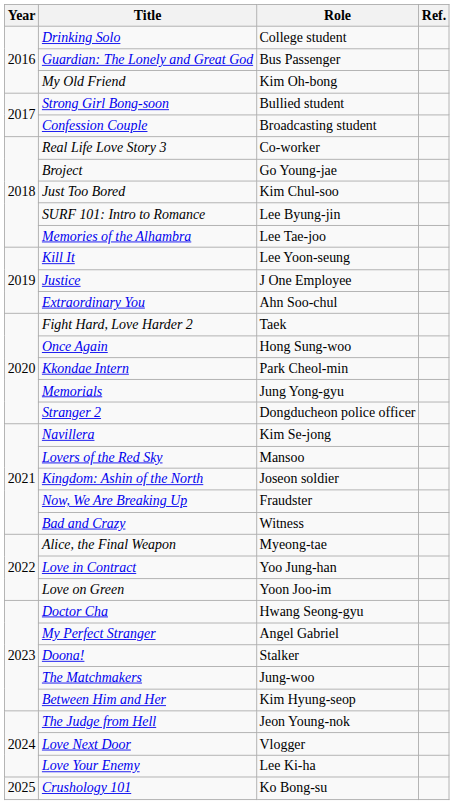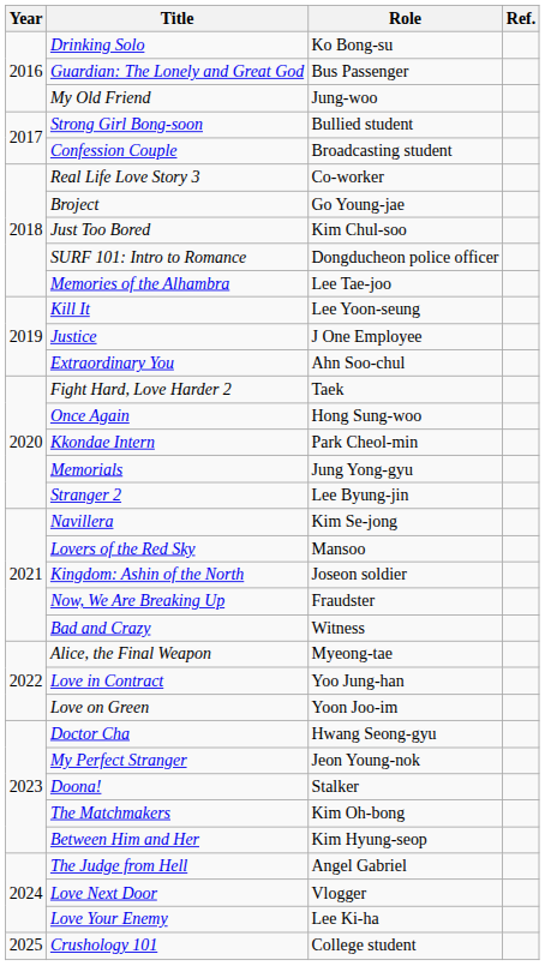 <table class="wikitable">
 <tr>
 <th>Year</th>
 <th>Title</th>
 <th>Role</th>
 <th>Ref.</th>
 </tr>
 <tr>
 <td rowspan=3>2016</td>
 <td><em><a href='#'>Drinking Solo</a></em></td>
-<td>College student</td>
+<td>Ko Bong-su</td>
 <td></td>
 </tr>
 <tr>
 <td><em><a href='#'>Guardian: The Lonely and Great God</a></em></td>
 <td>Bus Passenger</td>
 <td></td>
 </tr>
 <tr>
 <td><em>My Old Friend</em></td>
-<td>Kim Oh-bong</td>
+<td>Jung-woo</td>
 <td></td>
 </tr>
 <tr>
 <td rowspan=2>2017</td>
 <td><em><a href='#'>Strong Girl Bong-soon</a></em></td>
 <td>Bullied student</td>
 <td></td>
 </tr>
 <tr>
 <td><em><a href='#'>Confession Couple</a></em></td>
 <td>Broadcasting student</td>
 <td></td>
 </tr>
 <tr>
 <td rowspan=5>2018</td>
 <td><em>Real Life Love Story 3</em></td>
 <td>Co-worker</td>
 <td></td>
 </tr>
 <tr>
 <td><em>Broject</em></td>
 <td>Go Young-jae</td>
 <td></td>
 </tr>
 <tr>
 <td><em>Just Too Bored</em></td>
 <td>Kim Chul-soo</td>
 <td></td>
 </tr>
 <tr>
 <td><em>SURF 101: Intro to Romance</em></td>
-<td>Lee Byung-jin</td>
+<td>Dongducheon police officer</td>
 <td></td>
 </tr>
 <tr>
 <td><em><a href='#'>Memories of the Alhambra</a></em></td>
 <td>Lee Tae-joo</td>
 <td></td>
 </tr>
 <tr>
 <td rowspan=3>2019</td>
 <td><em><a href='#'>Kill It</a></em></td>
 <td>Lee Yoon-seung</td>
 <td></td>
 </tr>
 <tr>
 <td><em><a href='#'>Justice</a></em></td>
 <td>J One Employee</td>
 <td></td>
 </tr>
 <tr>
 <td><em><a href='#'>Extraordinary You</a></em></td>
 <td>Ahn Soo-chul</td>
 <td></td>
 </tr>
 <tr>
 <td rowspan=5>2020</td>
 <td><em>Fight Hard, Love Harder 2</em></td>
 <td>Taek</td>
 <td></td>
 </tr>
 <tr>
 <td><em><a href='#'>Once Again</a></em></td>
 <td>Hong Sung-woo</td>
 <td></td>
 </tr>
 <tr>
 <td><em><a href='#'>Kkondae Intern</a></em></td>
 <td>Park Cheol-min</td>
 <td></td>
 </tr>
 <tr>
 <td><em><a href='#'>Memorials</a></em></td>
 <td>Jung Yong-gyu</td>
 <td></td>
 </tr>
 <tr>
 <td><em><a href='#'>Stranger 2</a></em></td>
-<td>Dongducheon police officer</td>
+<td>Lee Byung-jin</td>
 <td></td>
 </tr>
 <tr>
 <td rowspan="5">2021</td>
 <td><em><a href='#'>Navillera</a></em></td>
 <td>Kim Se-jong</td>
 <td></td>
 </tr>
 <tr>
 <td><em><a href='#'>Lovers of the Red Sky</a></em></td>
 <td>Mansoo</td>
 <td></td>
 </tr>
 <tr>
 <td><em><a href='#'>Kingdom: Ashin of the North</a></em></td>
 <td>Joseon soldier</td>
 <td></td>
 </tr>
 <tr>
 <td><em><a href='#'>Now, We Are Breaking Up</a></em></td>
 <td>Fraudster</td>
 <td></td>
 </tr>
 <tr>
 <td><em><a href='#'>Bad and Crazy</a></em></td>
 <td>Witness</td>
 <td></td>
 </tr>
 <tr>
 <td rowspan="3">2022</td>
 <td><em>Alice, the Final Weapon</em></td>
 <td>Myeong-tae</td>
 <td></td>
 </tr>
 <tr>
 <td><em><a href='#'>Love in Contract</a></em></td>
 <td>Yoo Jung-han</td>
 <td></td>
 </tr>
 <tr>
 <td><em>Love on Green</em></td>
 <td>Yoon Joo-im</td>
 <td></td>
 </tr>
 <tr>
 <td rowspan="5">2023</td>
 <td><em><a href='#'>Doctor Cha</a></em></td>
 <td>Hwang Seong-gyu</td>
 <td></td>
 </tr>
 <tr>
 <td><em><a href='#'>My Perfect Stranger</a></em></td>
-<td>Angel Gabriel</td>
+<td>Jeon Young-nok</td>
 <td></td>
 </tr>
 <tr>
 <td><em><a href='#'>Doona!</a></em></td>
 <td>Stalker</td>
 <td></td>
 </tr>
 <tr>
 <td><em><a href='#'>The Matchmakers</a></em></td>
-<td>Jung-woo</td>
+<td>Kim Oh-bong</td>
 <td></td>
 </tr>
 <tr>
 <td><em><a href='#'>Between Him and Her</a></em></td>
 <td>Kim Hyung-seop</td>
 <td></td>
 </tr>
 <tr>
 <td rowspan=3>2024</td>
 <td><em><a href='#'>The Judge from Hell</a></em></td>
-<td>Jeon Young-nok</td>
+<td>Angel Gabriel</td>
 <td></td>
 </tr>
 <tr>
 <td><em><a href='#'>Love Next Door</a></em></td>
 <td>Vlogger</td>
 <td></td>
 </tr>
 <tr>
 <td><em><a href='#'>Love Your Enemy</a></em></td>
 <td>Lee Ki-ha</td>
 <td></td>
 </tr>
 <tr>
 <td>2025</td>
 <td><em><a href='#'>Crushology 101</a></em></td>
-<td>Ko Bong-su</td>
+<td>College student</td>
 <td></td>
 </tr>
 </table>
